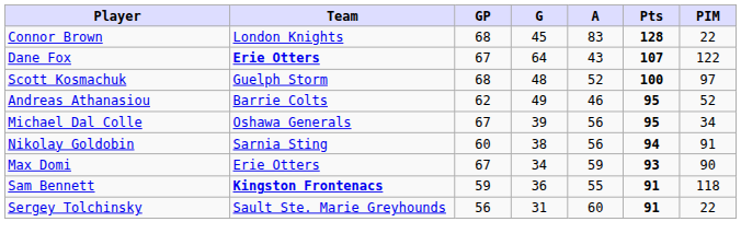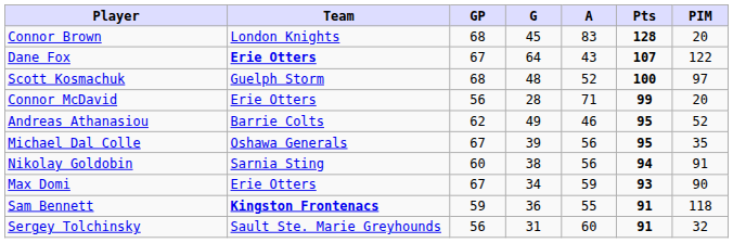 <table class="wikitable" style="text-align:center">
 <tr>
 <th style="background:#ddf; width:30%;">Player</th>
 <th style="background:#ddf; width:30%;">Team</th>
 <th style="background:#ddf; width:7.5%;">GP</th>
 <th style="background:#ddf; width:7.5%;">G</th>
 <th style="background:#ddf; width:7.5%;">A</th>
 <th style="background:#ddf; width:7.5%;">Pts</th>
 <th style="background:#ddf; width:7.5%;">PIM</th>
 </tr>
 <tr>
 <td align=left><a href='#'>Connor Brown</a></td>
 <td align=left><a href='#'>London Knights</a></td>
 <td>68</td>
 <td>45</td>
 <td>83</td>
 <td><strong>128</strong></td>
-<td>22</td>
+<td>20</td>
 </tr>
 <tr>
 <td align=left><a href='#'>Dane Fox</a></td>
 <td align=left><strong><a href='#'>Erie Otters</a></strong></td>
 <td>67</td>
 <td>64</td>
 <td>43</td>
 <td><strong>107</strong></td>
 <td>122</td>
 </tr>
 <tr>
 <td align=left><a href='#'>Scott Kosmachuk</a></td>
 <td align=left><a href='#'>Guelph Storm</a></td>
 <td>68</td>
 <td>48</td>
 <td>52</td>
 <td><strong>100</strong></td>
 <td>97</td>
 </tr>
 <tr>
+<td align=left><a href='#'>Connor McDavid</a></td>
+<td align=left><a href='#'>Erie Otters</a></td>
+<td>56</td>
+<td>28</td>
+<td>71</td>
+<td><strong>99</strong></td>
+<td>20</td>
+</tr>
+<tr>
 <td align=left><a href='#'>Andreas Athanasiou</a></td>
 <td align=left><a href='#'>Barrie Colts</a></td>
 <td>62</td>
 <td>49</td>
 <td>46</td>
 <td><strong>95</strong></td>
 <td>52</td>
 </tr>
 <tr>
 <td align=left><a href='#'>Michael Dal Colle</a></td>
 <td align=left><a href='#'>Oshawa Generals</a></td>
 <td>67</td>
 <td>39</td>
 <td>56</td>
 <td><strong>95</strong></td>
-<td>34</td>
+<td>35</td>
 </tr>
 <tr>
 <td align=left><a href='#'>Nikolay Goldobin</a></td>
 <td align=left><a href='#'>Sarnia Sting</a></td>
 <td>60</td>
 <td>38</td>
 <td>56</td>
 <td><strong>94</strong></td>
 <td>91</td>
 </tr>
 <tr>
 <td align=left><a href='#'>Max Domi</a></td>
 <td align=left><a href='#'>Erie Otters</a></td>
 <td>67</td>
 <td>34</td>
 <td>59</td>
 <td><strong>93</strong></td>
 <td>90</td>
 </tr>
 <tr>
 <td align=left><a href='#'>Sam Bennett</a></td>
 <td align=left><strong><a href='#'>Kingston Frontenacs</a></strong></td>
 <td>59</td>
 <td>36</td>
 <td>55</td>
 <td><strong>91</strong></td>
 <td>118</td>
 </tr>
 <tr>
 <td align=left><a href='#'>Sergey Tolchinsky</a></td>
 <td align=left><a href='#'>Sault Ste. Marie Greyhounds</a></td>
 <td>56</td>
 <td>31</td>
 <td>60</td>
 <td><strong>91</strong></td>
-<td>22</td>
+<td>32</td>
 </tr>
 </table>
